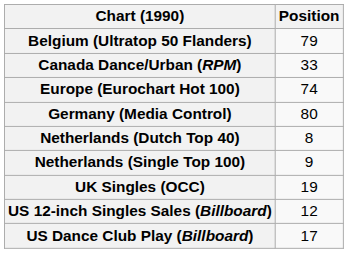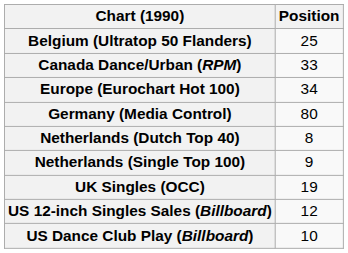 <table class="wikitable sortable plainrowheaders" style="text-align:center">
 <tr>
 <th scope="col">Chart (1990)</th>
 <th scope="col">Position</th>
 </tr>
 <tr>
 <th scope="row">Belgium (Ultratop 50 Flanders)</th>
-<td>79</td>
+<td>25</td>
 </tr>
 <tr>
 <th scope="row">Canada Dance/Urban (<em>RPM</em>)</th>
 <td>33</td>
 </tr>
 <tr>
 <th scope="row">Europe (Eurochart Hot 100)</th>
-<td>74</td>
+<td>34</td>
 </tr>
 <tr>
 <th scope="row">Germany (Media Control)</th>
 <td>80</td>
 </tr>
 <tr>
 <th scope="row">Netherlands (Dutch Top 40)</th>
 <td>8</td>
 </tr>
 <tr>
 <th scope="row">Netherlands (Single Top 100)</th>
 <td>9</td>
 </tr>
 <tr>
 <th scope="row">UK Singles (OCC)</th>
 <td>19</td>
 </tr>
 <tr>
 <th scope="row">US 12-inch Singles Sales (<em>Billboard</em>)</th>
 <td>12</td>
 </tr>
 <tr>
 <th scope="row">US Dance Club Play (<em>Billboard</em>)</th>
-<td>17</td>
+<td>10</td>
 </tr>
 </table>
